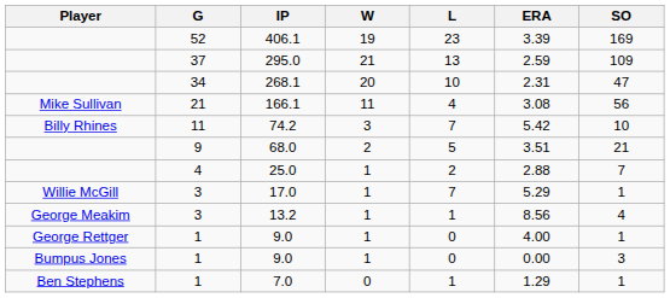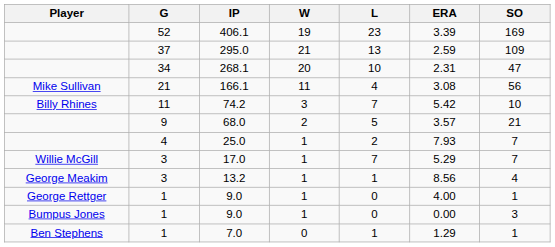 <table class="wikitable sortable">
 <tr>
 <th bgcolor="#DDDDFF" width="16%">Player</th>
 <th bgcolor="#DDDDFF" width="9%">G</th>
 <th bgcolor="#DDDDFF" width="9%">IP</th>
 <th bgcolor="#DDDDFF" width="9%">W</th>
 <th bgcolor="#DDDDFF" width="9%">L</th>
 <th bgcolor="#DDDDFF" width="9%">ERA</th>
 <th bgcolor="#DDDDFF" width="9%">SO</th>
 </tr>
 <tr align="center">
 <td></td>
 <td>52</td>
 <td>406.1</td>
 <td>19</td>
 <td>23</td>
 <td>3.39</td>
 <td>169</td>
 </tr>
 <tr align="center">
 <td></td>
 <td>37</td>
 <td>295.0</td>
 <td>21</td>
 <td>13</td>
 <td>2.59</td>
 <td>109</td>
 </tr>
 <tr align="center">
 <td></td>
 <td>34</td>
 <td>268.1</td>
 <td>20</td>
 <td>10</td>
 <td>2.31</td>
 <td>47</td>
 </tr>
 <tr align="center">
 <td><a href='#'>Mike Sullivan</a></td>
 <td>21</td>
 <td>166.1</td>
 <td>11</td>
 <td>4</td>
 <td>3.08</td>
 <td>56</td>
 </tr>
 <tr align=center>
 <td><a href='#'>Billy Rhines</a></td>
 <td>11</td>
 <td>74.2</td>
 <td>3</td>
 <td>7</td>
 <td>5.42</td>
 <td>10</td>
 </tr>
 <tr align=center>
 <td></td>
 <td>9</td>
 <td>68.0</td>
 <td>2</td>
 <td>5</td>
-<td>3.51</td>
+<td>3.57</td>
 <td>21</td>
 </tr>
 <tr align="center">
 <td></td>
 <td>4</td>
 <td>25.0</td>
 <td>1</td>
 <td>2</td>
-<td>2.88</td>
+<td>7.93</td>
 <td>7</td>
 </tr>
 <tr align="center">
 <td><a href='#'>Willie McGill</a></td>
 <td>3</td>
 <td>17.0</td>
 <td>1</td>
 <td>7</td>
 <td>5.29</td>
-<td>1</td>
+<td>7</td>
 </tr>
 <tr align=center>
 <td><a href='#'>George Meakim</a></td>
 <td>3</td>
 <td>13.2</td>
 <td>1</td>
 <td>1</td>
 <td>8.56</td>
 <td>4</td>
 </tr>
 <tr align=center>
 <td><a href='#'>George Rettger</a></td>
 <td>1</td>
 <td>9.0</td>
 <td>1</td>
 <td>0</td>
 <td>4.00</td>
 <td>1</td>
 </tr>
 <tr align=center>
 <td><a href='#'>Bumpus Jones</a></td>
 <td>1</td>
 <td>9.0</td>
 <td>1</td>
 <td>0</td>
 <td>0.00</td>
 <td>3</td>
 </tr>
 <tr align=center>
 <td><a href='#'>Ben Stephens</a></td>
 <td>1</td>
 <td>7.0</td>
 <td>0</td>
 <td>1</td>
 <td>1.29</td>
 <td>1</td>
 </tr>
 </table>
